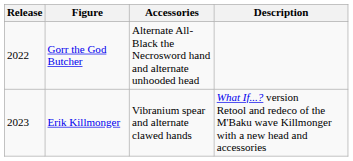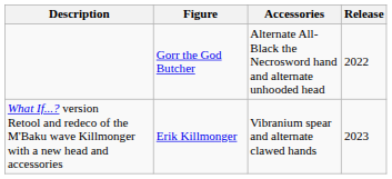 <table class="wikitable" style="width:80%;">
 <tr>
-<th width=10%>Release</th>
+<th width=40%>Description</th>
 <th width=25%>Figure</th>
 <th width=25%>Accessories</th>
-<th width=40%>Description</th>
+<th width=10%>Release</th>
 </tr>
 <tr>
-<td>2022</td>
+<td></td>
 <td><a href='#'>Gorr the God Butcher</a></td>
 <td>Alternate All-Black the Necrosword hand and alternate unhooded head</td>
-<td></td>
+<td>2022</td>
 </tr>
 <tr>
-<td>2023</td>
+<td><em><a href='#'>What If...?</a></em> version<br>Retool and redeco of the M'Baku wave Killmonger with a new head and accessories</td>
 <td><a href='#'>Erik Killmonger</a></td>
 <td>Vibranium spear and alternate clawed hands</td>
-<td><em><a href='#'>What If...?</a></em> version<br>Retool and redeco of the M'Baku wave Killmonger with a new head and accessories</td>
+<td>2023</td>
 </tr>
 </table>
